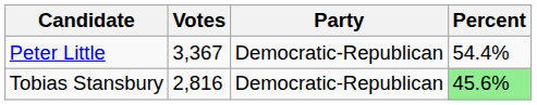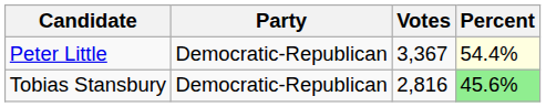 <table class=wikitable>
 <tr>
 <th>Candidate</th>
+<th>Party</th>
 <th>Votes</th>
-<th>Party</th>
 <th>Percent</th>
 </tr>
 <tr>
 <td><a href='#'>Peter Little</a></td>
+<td>Democratic-Republican</td>
 <td>3,367</td>
-<td>Democratic-Republican</td>
-<td>54.4%</td>
+<td style="background: lightyellow;">54.4%</td>
 </tr>
 <tr>
 <td>Tobias Stansbury</td>
+<td>Democratic-Republican</td>
 <td>2,816</td>
-<td>Democratic-Republican</td>
 <td style="background: lightgreen;">45.6%</td>
 </tr>
 </table>
